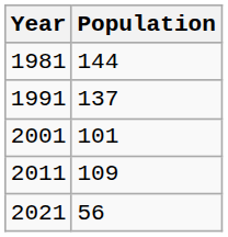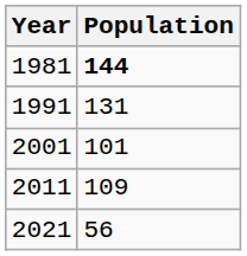 <table class="wikitable">
 <tr>
 <th>Year</th>
 <th>Population</th>
 </tr>
 <tr>
 <td>1981</td>
-<td>144</td>
+<td><strong>144</strong></td>
 </tr>
 <tr>
 <td>1991</td>
-<td>137</td>
+<td>131</td>
 </tr>
 <tr>
 <td>2001</td>
 <td>101</td>
 </tr>
 <tr>
 <td>2011</td>
 <td>109</td>
 </tr>
 <tr>
 <td>2021</td>
 <td>56</td>
 </tr>
 </table>
